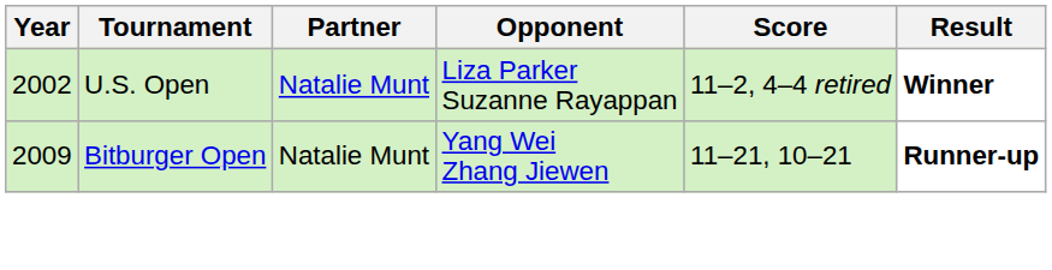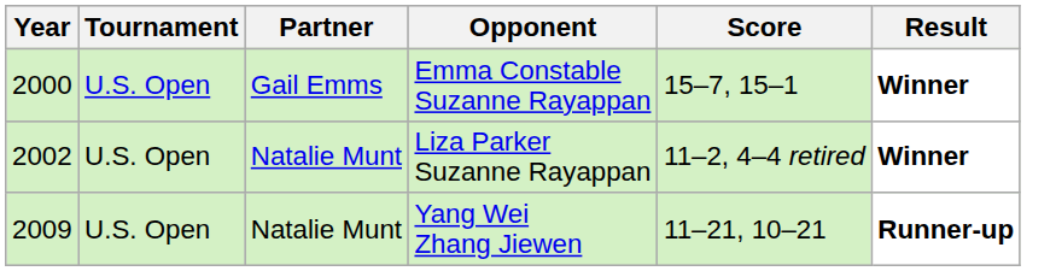 <table class="sortable wikitable" style="font-size: 90%;">
 <tr>
 <th>Year</th>
 <th>Tournament</th>
 <th>Partner</th>
 <th>Opponent</th>
 <th>Score</th>
 <th>Result</th>
+</tr>
+<tr style="background:#D4F1C5">
+<td align="center">2000</td>
+<td align="left"><a href='#'>U.S. Open</a></td>
+<td align="left"> <a href='#'>Gail Emms</a></td>
+<td align="left"> <a href='#'>Emma Constable</a><br> <a href='#'>Suzanne Rayappan</a></td>
+<td align="left">15–7, 15–1</td>
+<td style="text-align:left; background:white"> <strong>Winner</strong></td>
 </tr>
 <tr style="background:#D4F1C5">
 <td align="center">2002</td>
 <td align="left">U.S. Open</td>
 <td align="left"> <a href='#'>Natalie Munt</a></td>
 <td align="left"> <a href='#'>Liza Parker</a><br> Suzanne Rayappan</td>
 <td align="left">11–2, 4–4 <em>retired</em></td>
 <td style="text-align:left; background:white"> <strong>Winner</strong></td>
 </tr>
 <tr style="background:#D4F1C5">
 <td align="center">2009</td>
-<td align="left"><a href='#'>Bitburger Open</a></td>
+<td align="left">U.S. Open</td>
 <td align="left"> Natalie Munt</td>
 <td align="left"> <a href='#'>Yang Wei</a><br> <a href='#'>Zhang Jiewen</a></td>
 <td align="left">11–21, 10–21</td>
 <td style="text-align:left; background: white"> <strong>Runner-up</strong></td>
 </tr>
 </table>
